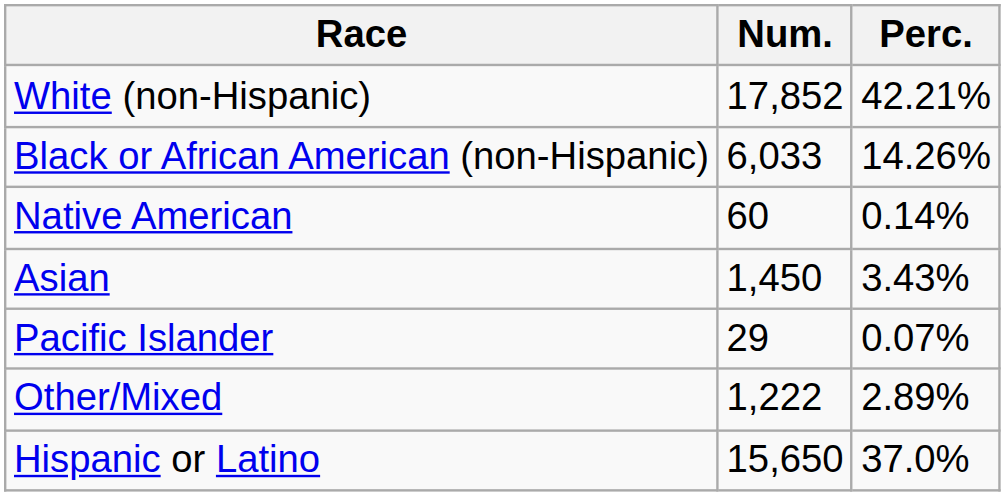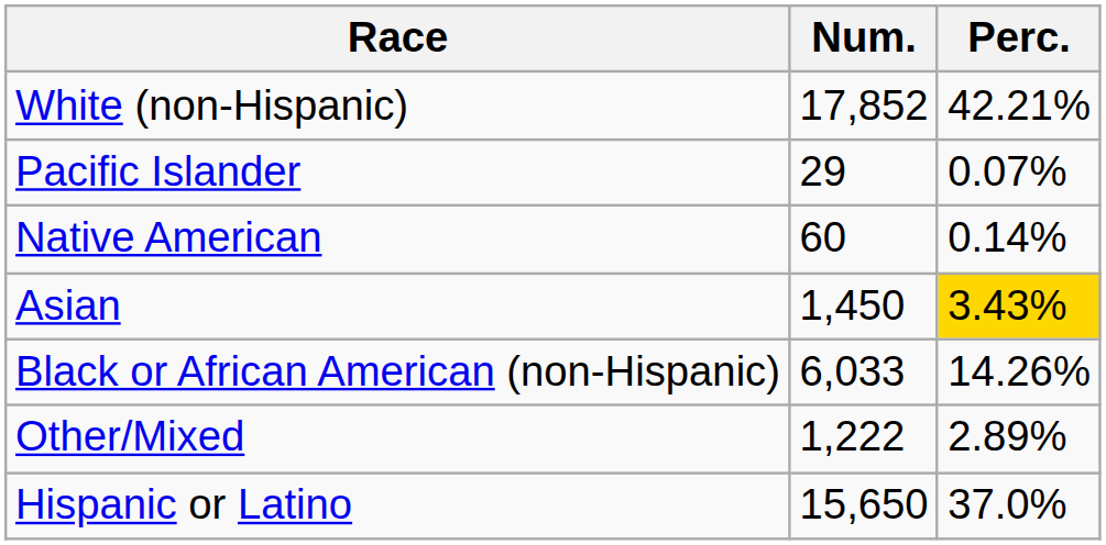 <table class="wikitable">
 <tr>
 <th>Race</th>
 <th>Num.</th>
 <th>Perc.</th>
 </tr>
 <tr>
 <td><a href='#'>White</a> (non-Hispanic)</td>
 <td>17,852</td>
 <td>42.21%</td>
 </tr>
 <tr>
-<td><a href='#'>Black or African American</a> (non-Hispanic)</td>
-<td>6,033</td>
-<td>14.26%</td>
+<td><a href='#'>Pacific Islander</a></td>
+<td>29</td>
+<td>0.07%</td>
 </tr>
 <tr>
 <td><a href='#'>Native American</a></td>
 <td>60</td>
 <td>0.14%</td>
 </tr>
 <tr>
 <td><a href='#'>Asian</a></td>
 <td>1,450</td>
-<td>3.43%</td>
+<td style="background: gold;">3.43%</td>
 </tr>
 <tr>
-<td><a href='#'>Pacific Islander</a></td>
-<td>29</td>
-<td>0.07%</td>
+<td><a href='#'>Black or African American</a> (non-Hispanic)</td>
+<td>6,033</td>
+<td>14.26%</td>
 </tr>
 <tr>
 <td><a href='#'>Other/Mixed</a></td>
 <td>1,222</td>
 <td>2.89%</td>
 </tr>
 <tr>
 <td><a href='#'>Hispanic</a> or <a href='#'>Latino</a></td>
 <td>15,650</td>
 <td>37.0%</td>
 </tr>
 </table>
